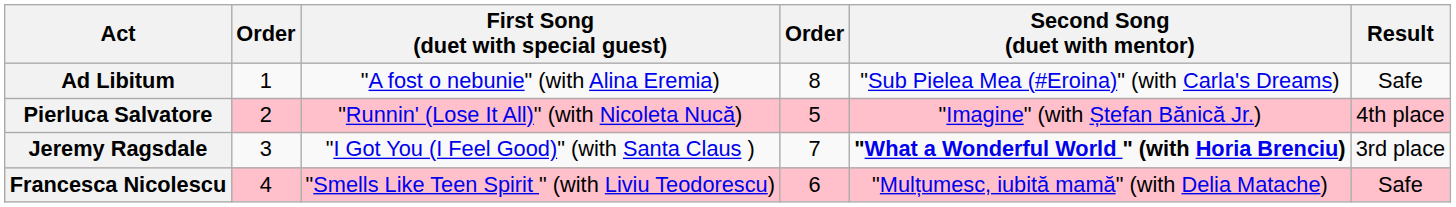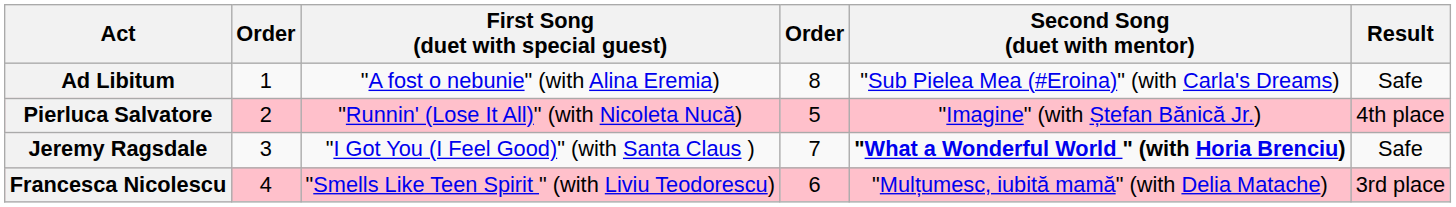 <table class="wikitable plainrowheaders" style="text-align:center;">
 <tr>
 <th scope="col">Act</th>
 <th scope="col">Order</th>
 <th scope="col">First Song<br>(duet with special guest)</th>
 <th scope="col">Order</th>
 <th scope="col">Second Song<br>(duet with mentor)</th>
 <th scope="col">Result</th>
 </tr>
 <tr>
 <th scope="row">Ad Libitum</th>
 <td>1</td>
 <td>"<a href='#'>A fost o nebunie</a>" (with <a href='#'>Alina Eremia</a>)</td>
 <td>8</td>
 <td>"<a href='#'>Sub Pielea Mea (#Eroina)</a>" (with <a href='#'>Carla's Dreams</a>)</td>
 <td>Safe</td>
 </tr>
 <tr bgcolor=pink>
 <th scope="row">Pierluca Salvatore</th>
 <td>2</td>
 <td>"<a href='#'>Runnin' (Lose It All)</a>" (with <a href='#'>Nicoleta Nucă</a>)</td>
 <td>5</td>
 <td>"<a href='#'>Imagine</a>" (with <a href='#'>Ștefan Bănică Jr.</a>)</td>
 <td>4th place</td>
 </tr>
 <tr>
 <th scope="row">Jeremy Ragsdale</th>
 <td>3</td>
 <td>"<a href='#'>I Got You (I Feel Good)</a>"  (with <a href='#'>Santa Claus</a> )</td>
 <td>7</td>
 <td><strong>"<a href='#'>What a Wonderful World </a>" (with <a href='#'>Horia Brenciu</a>)</strong></td>
-<td>3rd place</td>
+<td>Safe</td>
 </tr>
 <tr bgcolor=pink>
 <th scope="row">Francesca Nicolescu</th>
 <td>4</td>
 <td>"<a href='#'>Smells Like Teen Spirit </a>" (with <a href='#'>Liviu Teodorescu</a>)</td>
 <td>6</td>
 <td>"<a href='#'>Mulțumesc, iubită mamă</a>" (with <a href='#'>Delia Matache</a>)</td>
-<td>Safe</td>
+<td>3rd place</td>
 </tr>
 </table>
